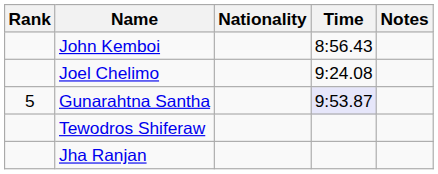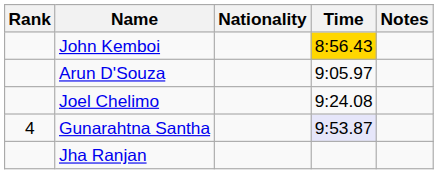 <table class="wikitable sortable" style="text-align:center;font-size:95%">
 <tr>
 <th>Rank</th>
 <th>Name</th>
 <th>Nationality</th>
 <th>Time</th>
 <th>Notes</th>
 </tr>
 <tr>
 <td></td>
 <td align=left><a href='#'>John Kemboi</a></td>
 <td align=left></td>
-<td>8:56.43</td>
+<td style="background: gold;">8:56.43</td>
+<td></td>
+</tr>
+<tr>
+<td></td>
+<td align=left><a href='#'>Arun D'Souza</a></td>
+<td align=left></td>
+<td>9:05.97</td>
 <td></td>
 </tr>
 <tr>
 <td></td>
 <td align=left><a href='#'>Joel Chelimo</a></td>
 <td align=left></td>
 <td>9:24.08</td>
 <td></td>
 </tr>
 <tr>
-<td>5</td>
+<td>4</td>
 <td align=left><a href='#'>Gunarahtna Santha</a></td>
 <td align=left></td>
 <td style="background: lavender;">9:53.87</td>
-<td></td>
-</tr>
-<tr>
-<td></td>
-<td align=left><a href='#'>Tewodros Shiferaw</a></td>
-<td align=left></td>
-<td></td>
 <td></td>
 </tr>
 <tr>
 <td></td>
 <td align=left><a href='#'>Jha Ranjan</a></td>
 <td align=left></td>
 <td></td>
 <td></td>
 </tr>
 </table>
